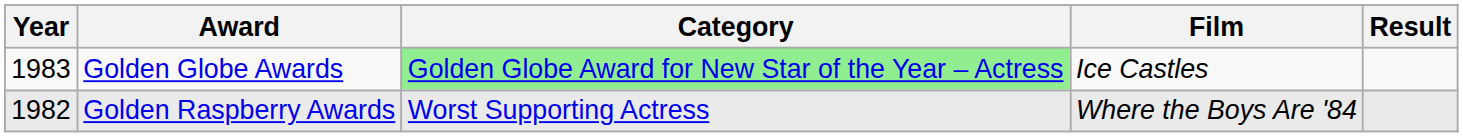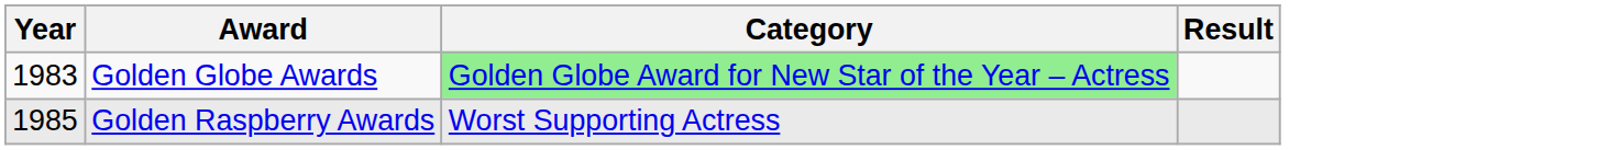 <table class="wikitable" style="font-size: 90%;">
 <tr>
 <th>Year</th>
 <th>Award</th>
 <th>Category</th>
-<th>Film</th>
 <th>Result</th>
 </tr>
 <tr>
 <td>1983</td>
 <td><a href='#'>Golden Globe Awards</a></td>
 <td style="background: lightgreen;"><a href='#'>Golden Globe Award for New Star of the Year – Actress</a></td>
-<td><em>Ice Castles</em></td>
 <td></td>
 </tr>
 <tr style="background-color: #EAEAEA;">
-<td>1982</td>
+<td>1985</td>
 <td><a href='#'>Golden Raspberry Awards</a></td>
 <td><a href='#'>Worst Supporting Actress</a></td>
-<td><em>Where the Boys Are '84</em></td>
 <td></td>
 </tr>
 </table>
